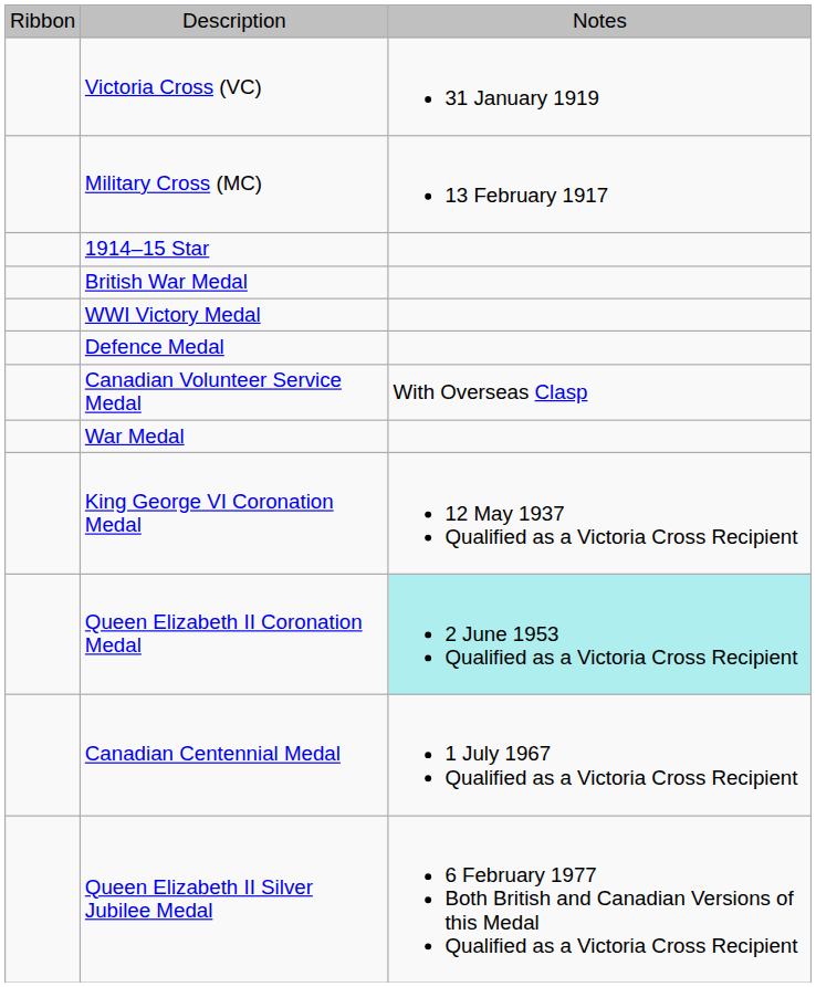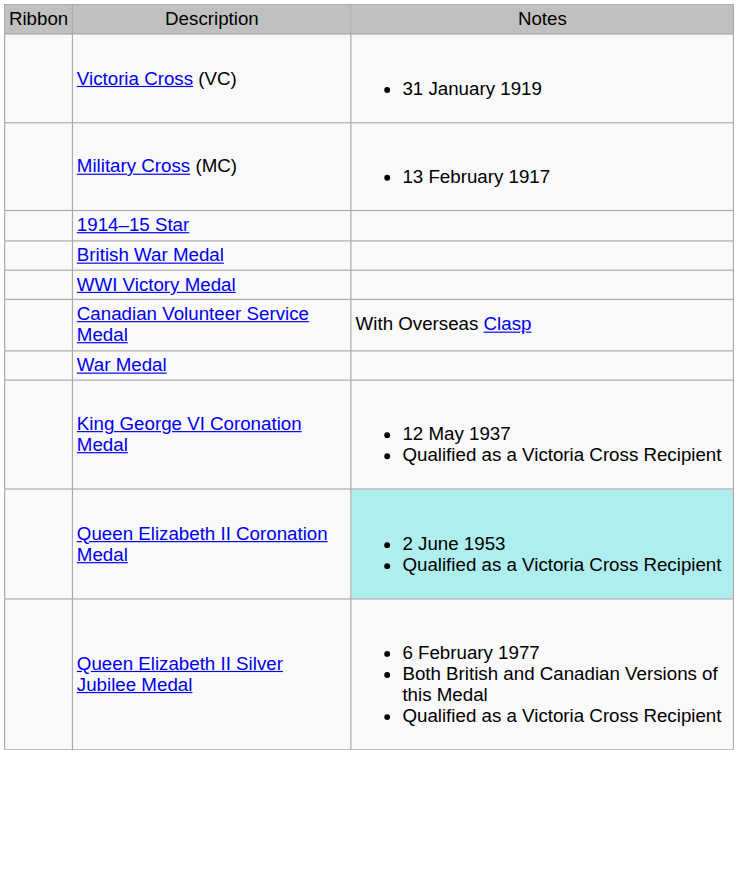 <table style="margin-left: auto; margin-right: auto; border: none;" class="wikitable">
 <tr style="background:silver; text-align:center">
 <td>Ribbon</td>
 <td>Description</td>
 <td>Notes</td>
 </tr>
 <tr>
 <td></td>
 <td><a href='#'>Victoria Cross</a> (VC)</td>
 <td><br><ul><li>31 January 1919</li></ul></td>
 </tr>
 <tr>
 <td></td>
 <td><a href='#'>Military Cross</a> (MC)</td>
 <td><br><ul><li>13 February 1917</li></ul></td>
 </tr>
 <tr>
 <td></td>
 <td><a href='#'>1914–15 Star</a></td>
 <td></td>
 </tr>
 <tr>
 <td></td>
 <td><a href='#'>British War Medal</a></td>
 <td></td>
 </tr>
 <tr>
 <td></td>
 <td><a href='#'>WWI Victory Medal</a></td>
 <td></td>
 </tr>
 <tr>
 <td></td>
-<td><a href='#'>Defence Medal</a></td>
-<td></td>
-</tr>
-<tr>
-<td></td>
 <td><a href='#'>Canadian Volunteer Service Medal</a></td>
 <td>With Overseas <a href='#'>Clasp</a></td>
 </tr>
 <tr>
 <td></td>
 <td><a href='#'>War Medal</a></td>
 <td></td>
 </tr>
 <tr>
 <td></td>
 <td><a href='#'>King George VI Coronation Medal</a></td>
 <td><br><ul><li>12 May 1937</li><li>Qualified as a Victoria Cross Recipient</li></ul></td>
 </tr>
 <tr>
 <td></td>
 <td><a href='#'>Queen Elizabeth II Coronation Medal</a></td>
 <td style="background: paleturquoise;"><br><ul><li>2 June 1953</li><li>Qualified as a Victoria Cross Recipient</li></ul></td>
 </tr>
 <tr>
 <td></td>
-<td><a href='#'>Canadian Centennial Medal</a></td>
-<td><br><ul><li>1 July 1967</li><li>Qualified as a Victoria Cross Recipient</li></ul></td>
-</tr>
-<tr>
-<td></td>
 <td><a href='#'>Queen Elizabeth II Silver Jubilee Medal</a></td>
 <td><br><ul><li>6 February 1977</li><li>Both British and Canadian Versions of this Medal</li><li>Qualified as a Victoria Cross Recipient</li></ul></td>
 </tr>
 <tr>
 </tr>
 </table>
